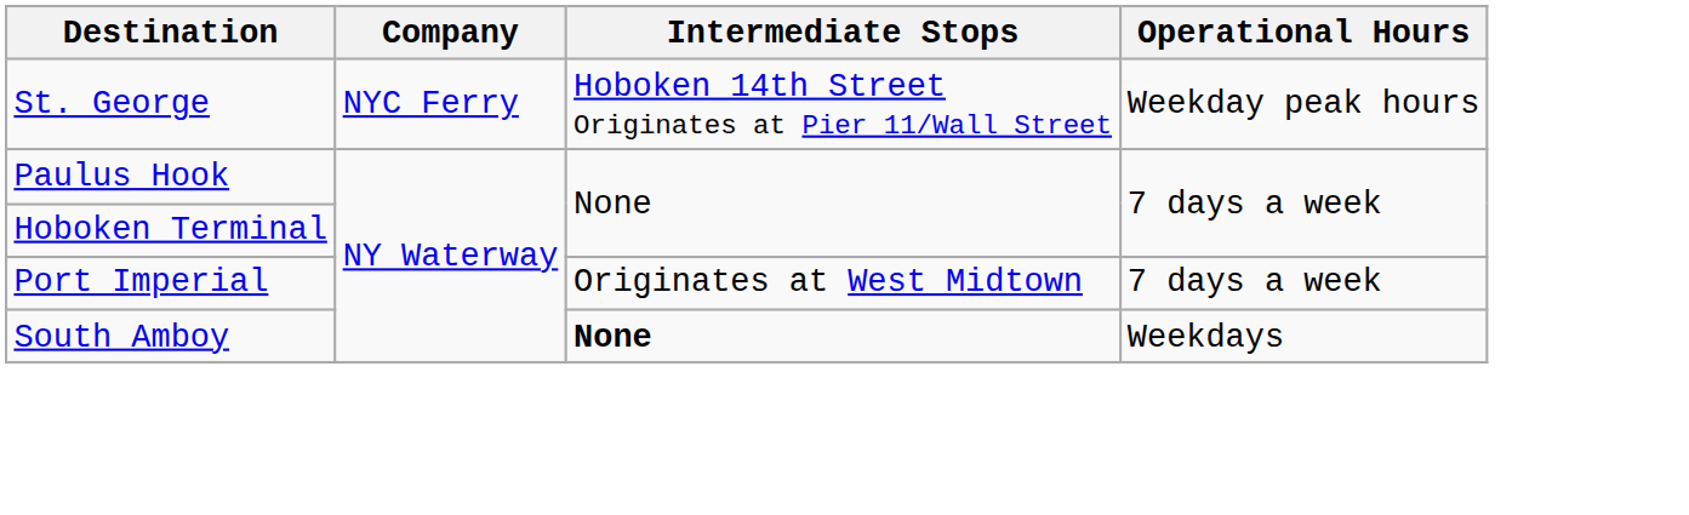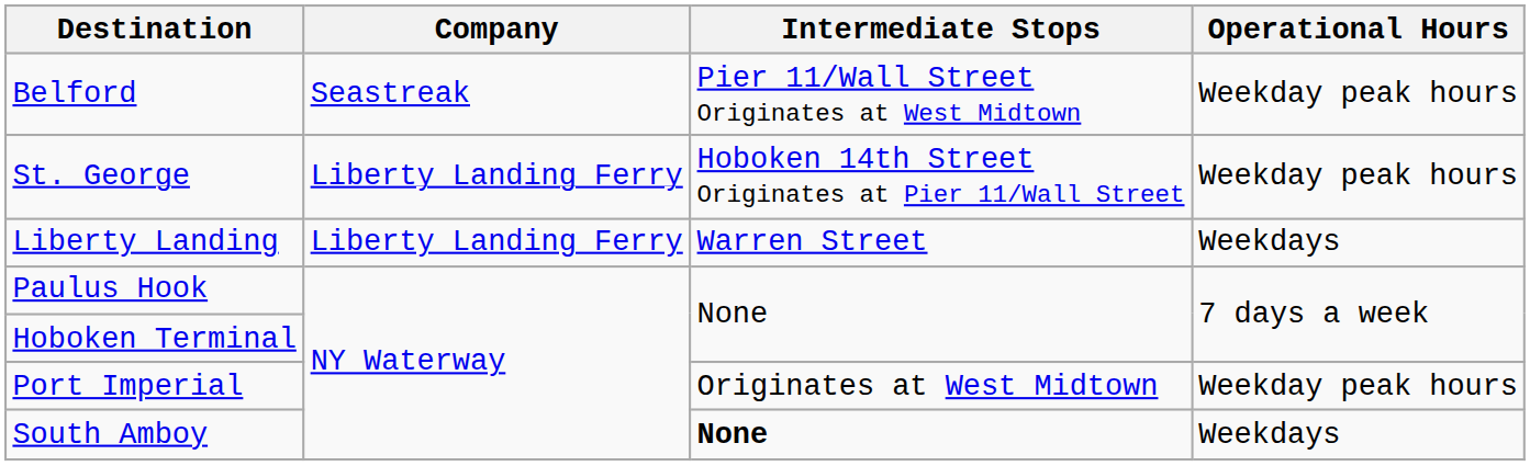 <table class="wikitable">
 <tr>
 <th>Destination</th>
 <th>Company</th>
 <th>Intermediate Stops</th>
 <th>Operational Hours</th>
 </tr>
 <tr>
+<td><a href='#'>Belford</a></td>
+<td><a href='#'>Seastreak</a></td>
+<td><a href='#'>Pier 11/Wall Street</a><br><small>Originates at <a href='#'>West Midtown</a></small></td>
+<td>Weekday peak hours</td>
+</tr>
+<tr>
 <td><a href='#'>St. George</a></td>
-<td><a href='#'>NYC Ferry</a></td>
+<td><a href='#'>Liberty Landing Ferry</a></td>
 <td><a href='#'>Hoboken 14th Street</a><br><small>Originates at <a href='#'>Pier 11/Wall Street</a></small></td>
 <td>Weekday peak hours</td>
+</tr>
+<tr>
+<td><a href='#'>Liberty Landing</a></td>
+<td><a href='#'>Liberty Landing Ferry</a></td>
+<td><a href='#'>Warren Street</a></td>
+<td>Weekdays</td>
 </tr>
 <tr>
 <td><a href='#'>Paulus Hook</a></td>
 <td rowspan="4"><a href='#'>NY Waterway</a></td>
 <td rowspan="2">None</td>
 <td rowspan="2">7 days a week</td>
 </tr>
 <tr>
 <td><a href='#'>Hoboken Terminal</a></td>
 </tr>
 <tr>
 <td><a href='#'>Port Imperial</a></td>
 <td>Originates at <a href='#'>West Midtown</a></td>
-<td>7 days a week</td>
+<td>Weekday peak hours</td>
 </tr>
 <tr>
 <td><a href='#'>South Amboy</a></td>
 <td><strong>None</strong></td>
 <td>Weekdays</td>
 </tr>
 </table>
